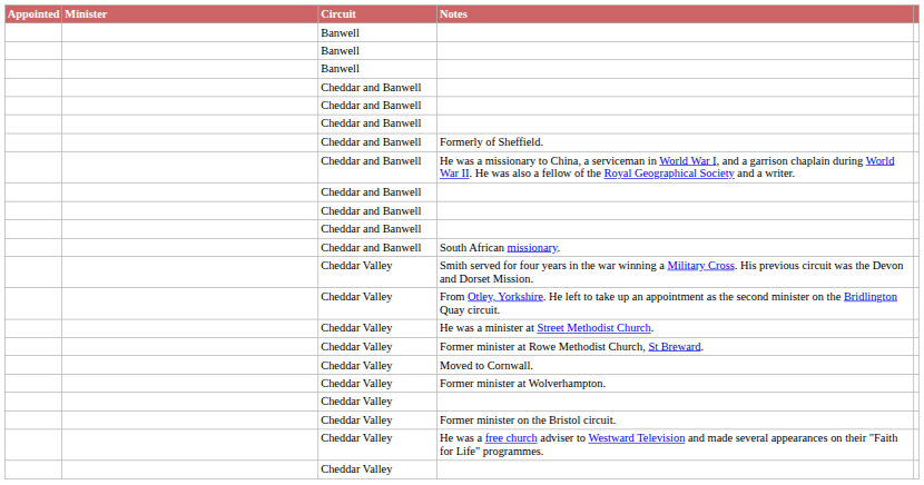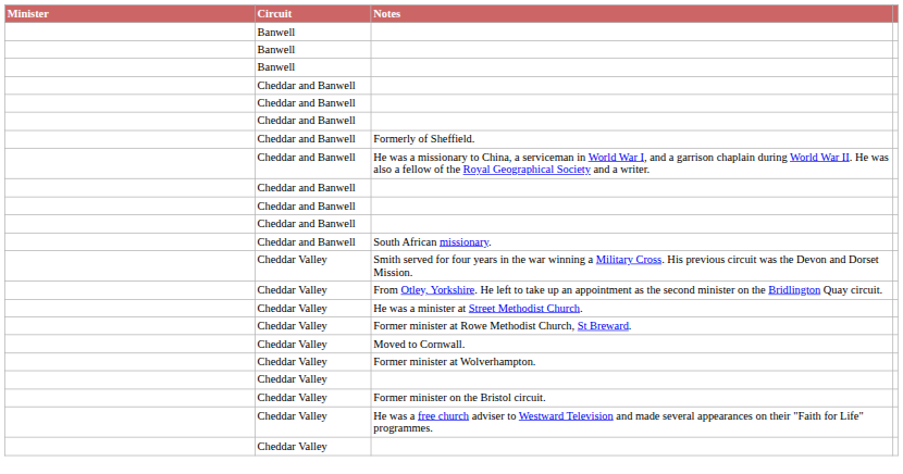 <table class="wikitable plainrowheaders sortable mw-collapsible" style="margin-right: 0; background-color: White; color: Black">
 <tr style="vertical-align: top">
-<th scope="col" style="text-align: left; background-color: #cc6666; color: White">Appointed</th>
 <th scope="col" style="text-align: left; background-color: #cc6666; color: White; width:28%">Minister</th>
 <th scope="col" style="text-align: left; background-color: #cc6666; color: White; width: 13%">Circuit</th>
 <th scope="col" style="text-align: left; background-color: #cc6666; color: White" class="unsortable">Notes</th>
 <th scope="col" style="text-align: centre; background-color: #cc6666; color: White" class="unsortable"></th>
 </tr>
 <tr style="vertical-align: top">
-<td style="text-align: center"></td>
 <td></td>
 <td>Banwell</td>
 <td></td>
 <td style="text-align: center"></td>
 </tr>
 <tr style="vertical-align: top">
-<td style="text-align: center"></td>
 <td></td>
 <td>Banwell</td>
 <td></td>
 <td style="text-align: center"></td>
 </tr>
 <tr style="vertical-align: top">
-<td style="text-align: center"></td>
 <td></td>
 <td>Banwell</td>
 <td></td>
 <td style="text-align: center"></td>
 </tr>
 <tr style="vertical-align: top">
-<td style="text-align: center"></td>
 <td></td>
 <td>Cheddar and Banwell</td>
 <td></td>
 <td style="text-align: center"></td>
 </tr>
 <tr style="vertical-align: top">
-<td style="text-align: center"></td>
 <td></td>
 <td>Cheddar and Banwell</td>
 <td></td>
 <td style="text-align: center"></td>
 </tr>
 <tr style="vertical-align: top">
-<td style="text-align: center"></td>
 <td></td>
 <td>Cheddar and Banwell</td>
 <td></td>
 <td style="text-align: center"></td>
 </tr>
 <tr style="vertical-align: top">
-<td style="text-align: center"></td>
 <td></td>
 <td>Cheddar and Banwell</td>
 <td>Formerly of Sheffield.</td>
 <td style="text-align: center"></td>
 </tr>
 <tr style="vertical-align: top">
-<td style="text-align: center"></td>
 <td></td>
 <td>Cheddar and Banwell</td>
 <td>He was a missionary to China, a serviceman in <a href='#'>World War I</a>, and a garrison chaplain during <a href='#'>World War II</a>. He was also a fellow of the <a href='#'>Royal Geographical Society</a> and a writer.</td>
 <td style="text-align: center"></td>
 </tr>
 <tr style="vertical-align: top">
-<td style="text-align: center"></td>
 <td></td>
 <td>Cheddar and Banwell</td>
 <td></td>
 <td style="text-align: center"></td>
 </tr>
 <tr style="vertical-align: top">
-<td style="text-align: center"></td>
 <td></td>
 <td>Cheddar and Banwell</td>
 <td></td>
 <td style="text-align: center"></td>
 </tr>
 <tr style="vertical-align: top">
-<td style="text-align: center"></td>
 <td></td>
 <td>Cheddar and Banwell</td>
 <td></td>
 <td style="text-align: center"></td>
 </tr>
 <tr style="vertical-align: top">
-<td style="text-align: center"></td>
 <td></td>
 <td>Cheddar and Banwell</td>
 <td>South African <a href='#'>missionary</a>.</td>
 <td style="text-align: center"></td>
 </tr>
 <tr style="vertical-align: top">
-<td style="text-align: center"></td>
 <td></td>
 <td>Cheddar Valley</td>
 <td>Smith served for four years in the war winning a <a href='#'>Military Cross</a>. His previous circuit was the Devon and Dorset Mission.</td>
 <td style="text-align: center"></td>
 </tr>
 <tr style="vertical-align: top">
-<td style="text-align: center"></td>
 <td></td>
 <td>Cheddar Valley</td>
 <td>From <a href='#'>Otley, Yorkshire</a>. He left to take up an appointment as the second minister on the <a href='#'>Bridlington</a> Quay circuit.</td>
 <td style="text-align: center"></td>
 </tr>
 <tr style="vertical-align: top">
-<td style="text-align: center"></td>
 <td></td>
 <td>Cheddar Valley</td>
 <td>He was a minister at <a href='#'>Street Methodist Church</a>.</td>
 <td style="text-align: center"></td>
 </tr>
 <tr style="vertical-align: top">
-<td style="text-align: center"></td>
 <td></td>
 <td>Cheddar Valley</td>
 <td>Former minister at Rowe Methodist Church, <a href='#'>St Breward</a>.</td>
 <td style="text-align: center"></td>
 </tr>
 <tr style="vertical-align: top">
-<td style="text-align: center"></td>
 <td></td>
 <td>Cheddar Valley</td>
 <td>Moved to Cornwall.</td>
 <td style="text-align: center"></td>
 </tr>
 <tr style="vertical-align: top">
-<td style="text-align: center"></td>
 <td></td>
 <td>Cheddar Valley</td>
 <td>Former minister at Wolverhampton.</td>
 <td style="text-align: center"></td>
 </tr>
 <tr style="vertical-align: top">
-<td style="text-align: center"></td>
 <td></td>
 <td>Cheddar Valley</td>
 <td></td>
 <td style="text-align: center"></td>
 </tr>
 <tr style="vertical-align: top">
-<td style="text-align: center"></td>
 <td></td>
 <td>Cheddar Valley</td>
 <td>Former minister on the Bristol circuit.</td>
 <td style="text-align: center"></td>
 </tr>
 <tr style="vertical-align: top">
-<td style="text-align: center"></td>
 <td></td>
 <td>Cheddar Valley</td>
 <td>He was a <a href='#'>free church</a> adviser to <a href='#'>Westward Television</a> and made several appearances on their "Faith for Life" programmes.</td>
 <td style="text-align: center"></td>
 </tr>
 <tr style="vertical-align: top">
-<td style="text-align: center"></td>
 <td></td>
 <td>Cheddar Valley</td>
 <td></td>
 <td style="text-align: center"></td>
 </tr>
 </table>
